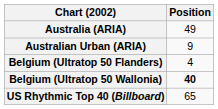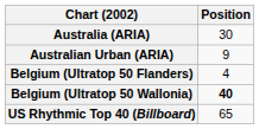 <table class="wikitable sortable plainrowheaders" style="text-align:center">
 <tr>
 <th scope="col">Chart (2002)</th>
 <th scope="col">Position</th>
 </tr>
 <tr>
 <th scope="row">Australia (ARIA)</th>
-<td>49</td>
+<td>30</td>
 </tr>
 <tr>
 <th scope="row">Australian Urban (ARIA)</th>
 <td>9</td>
 </tr>
 <tr>
 <th scope="row">Belgium (Ultratop 50 Flanders)</th>
 <td>4</td>
 </tr>
 <tr>
 <th scope="row">Belgium (Ultratop 50 Wallonia)</th>
 <td><strong>40</strong></td>
 </tr>
 <tr>
 <th scope="row">US Rhythmic Top 40 (<em>Billboard</em>)</th>
 <td>65</td>
 </tr>
 </table>
